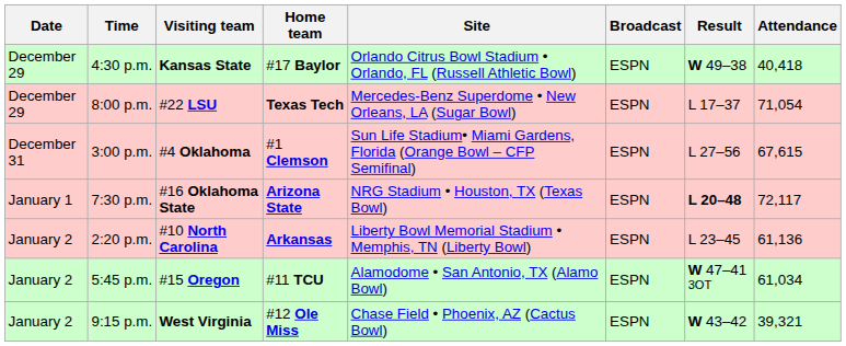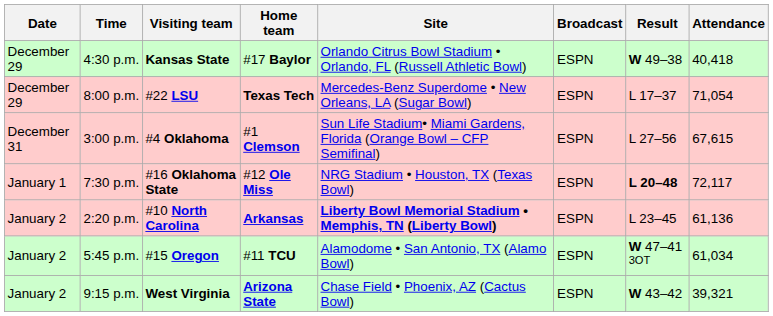 <table class="wikitable" style="font-size:95%;">
 <tr>
 <th>Date</th>
 <th>Time</th>
 <th>Visiting team</th>
 <th>Home team</th>
 <th>Site</th>
 <th>Broadcast</th>
 <th>Result</th>
 <th>Attendance</th>
 </tr>
 <tr bgcolor=ccffcc>
 <td>December 29</td>
 <td>4:30 p.m.</td>
 <td><strong>Kansas State</strong></td>
 <td>#17 <strong>Baylor</strong></td>
 <td><a href='#'>Orlando Citrus Bowl Stadium</a> • <a href='#'>Orlando, FL</a> (<a href='#'>Russell Athletic Bowl</a>)</td>
 <td>ESPN</td>
 <td><strong>W</strong> 49–38</td>
 <td>40,418</td>
 </tr>
 <tr bgcolor=ffcccc>
 <td>December 29</td>
 <td>8:00 p.m.</td>
 <td>#22 <strong><a href='#'>LSU</a></strong></td>
 <td><strong>Texas Tech</strong></td>
 <td><a href='#'>Mercedes-Benz Superdome</a> • <a href='#'>New Orleans, LA</a> (<a href='#'>Sugar Bowl</a>)</td>
 <td>ESPN</td>
 <td>L 17–37</td>
 <td>71,054</td>
 </tr>
 <tr bgcolor=ffcccc>
 <td>December 31</td>
 <td>3:00 p.m.</td>
 <td>#4 <strong>Oklahoma</strong></td>
 <td>#1 <strong><a href='#'>Clemson</a></strong></td>
 <td><a href='#'>Sun Life Stadium</a>• <a href='#'>Miami Gardens, Florida</a> (<a href='#'>Orange Bowl – CFP Semifinal</a>)</td>
 <td>ESPN</td>
 <td>L 27–56</td>
 <td>67,615</td>
 </tr>
 <tr bgcolor=ffcccc>
 <td>January 1</td>
 <td>7:30 p.m.</td>
 <td>#16 <strong>Oklahoma State</strong></td>
-<td><strong><a href='#'>Arizona State</a></strong></td>
+<td>#12 <strong><a href='#'>Ole Miss</a></strong></td>
 <td><a href='#'>NRG Stadium</a> • <a href='#'>Houston, TX</a> (<a href='#'>Texas Bowl</a>)</td>
 <td>ESPN</td>
 <td><strong>L 20–48</strong></td>
 <td>72,117</td>
 </tr>
 <tr bgcolor=ffcccc>
 <td>January 2</td>
 <td>2:20 p.m.</td>
 <td>#10 <strong><a href='#'>North Carolina</a></strong></td>
 <td><strong><a href='#'>Arkansas</a></strong></td>
-<td><a href='#'>Liberty Bowl Memorial Stadium</a> • <a href='#'>Memphis, TN</a> (<a href='#'>Liberty Bowl</a>)</td>
+<td><strong><a href='#'>Liberty Bowl Memorial Stadium</a> • <a href='#'>Memphis, TN</a> (<a href='#'>Liberty Bowl</a>)</strong></td>
 <td>ESPN</td>
 <td>L 23–45</td>
 <td>61,136</td>
 </tr>
 <tr bgcolor=ccffcc>
 <td>January 2</td>
 <td>5:45 p.m.</td>
 <td>#15 <strong><a href='#'>Oregon</a></strong></td>
 <td>#11 <strong>TCU</strong></td>
 <td><a href='#'>Alamodome</a> • <a href='#'>San Antonio, TX</a> (<a href='#'>Alamo Bowl</a>)</td>
 <td>ESPN</td>
 <td><strong>W</strong> 47–41 <sup>3OT</sup></td>
 <td>61,034</td>
 </tr>
 <tr bgcolor=ccffcc>
 <td>January 2</td>
 <td>9:15 p.m.</td>
 <td><strong>West Virginia</strong></td>
-<td>#12 <strong><a href='#'>Ole Miss</a></strong></td>
+<td><strong><a href='#'>Arizona State</a></strong></td>
 <td><a href='#'>Chase Field</a> • <a href='#'>Phoenix, AZ</a> (<a href='#'>Cactus Bowl</a>)</td>
 <td>ESPN</td>
 <td><strong>W</strong> 43–42</td>
 <td>39,321</td>
 </tr>
 </table>
